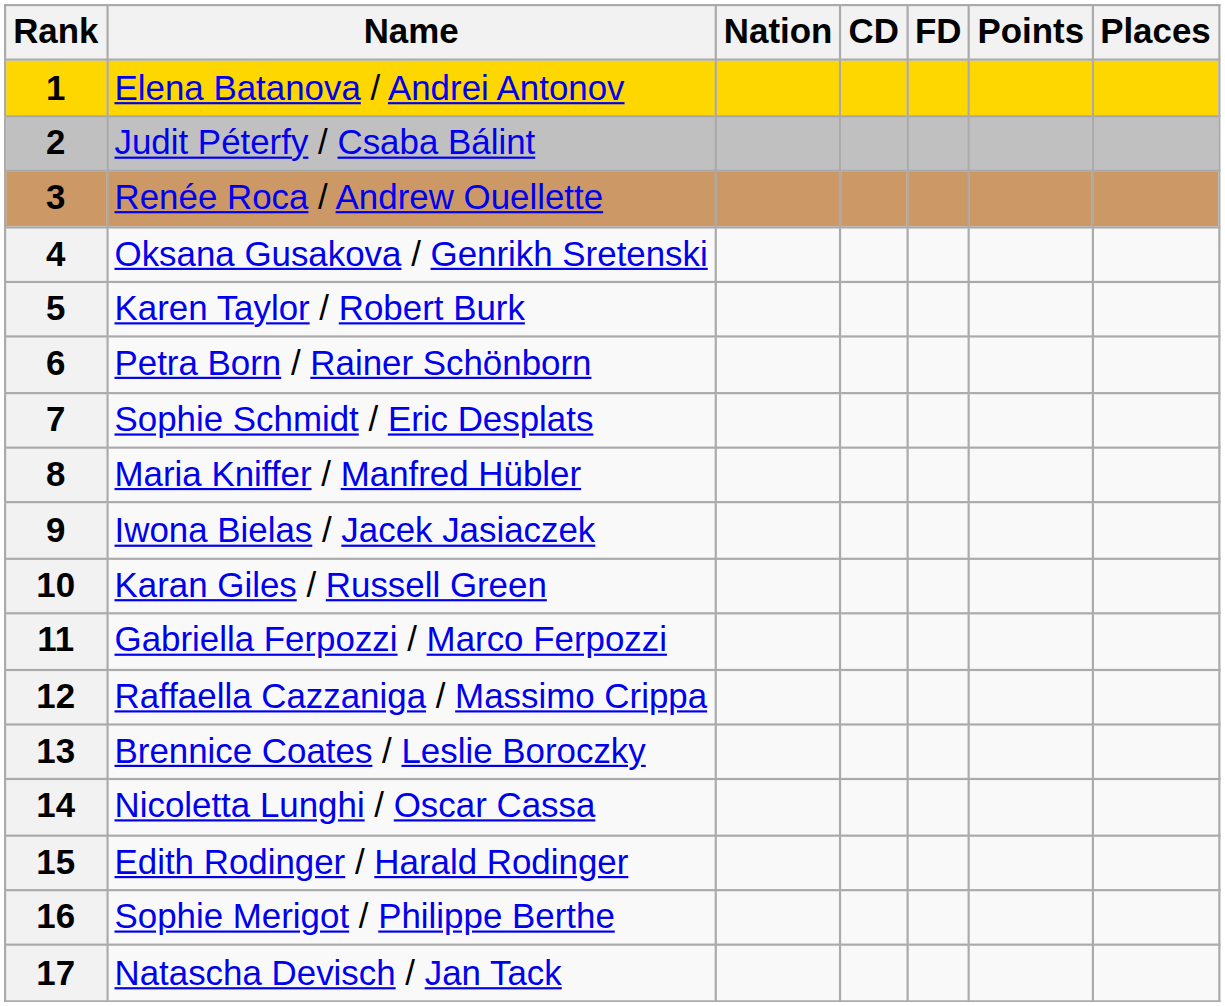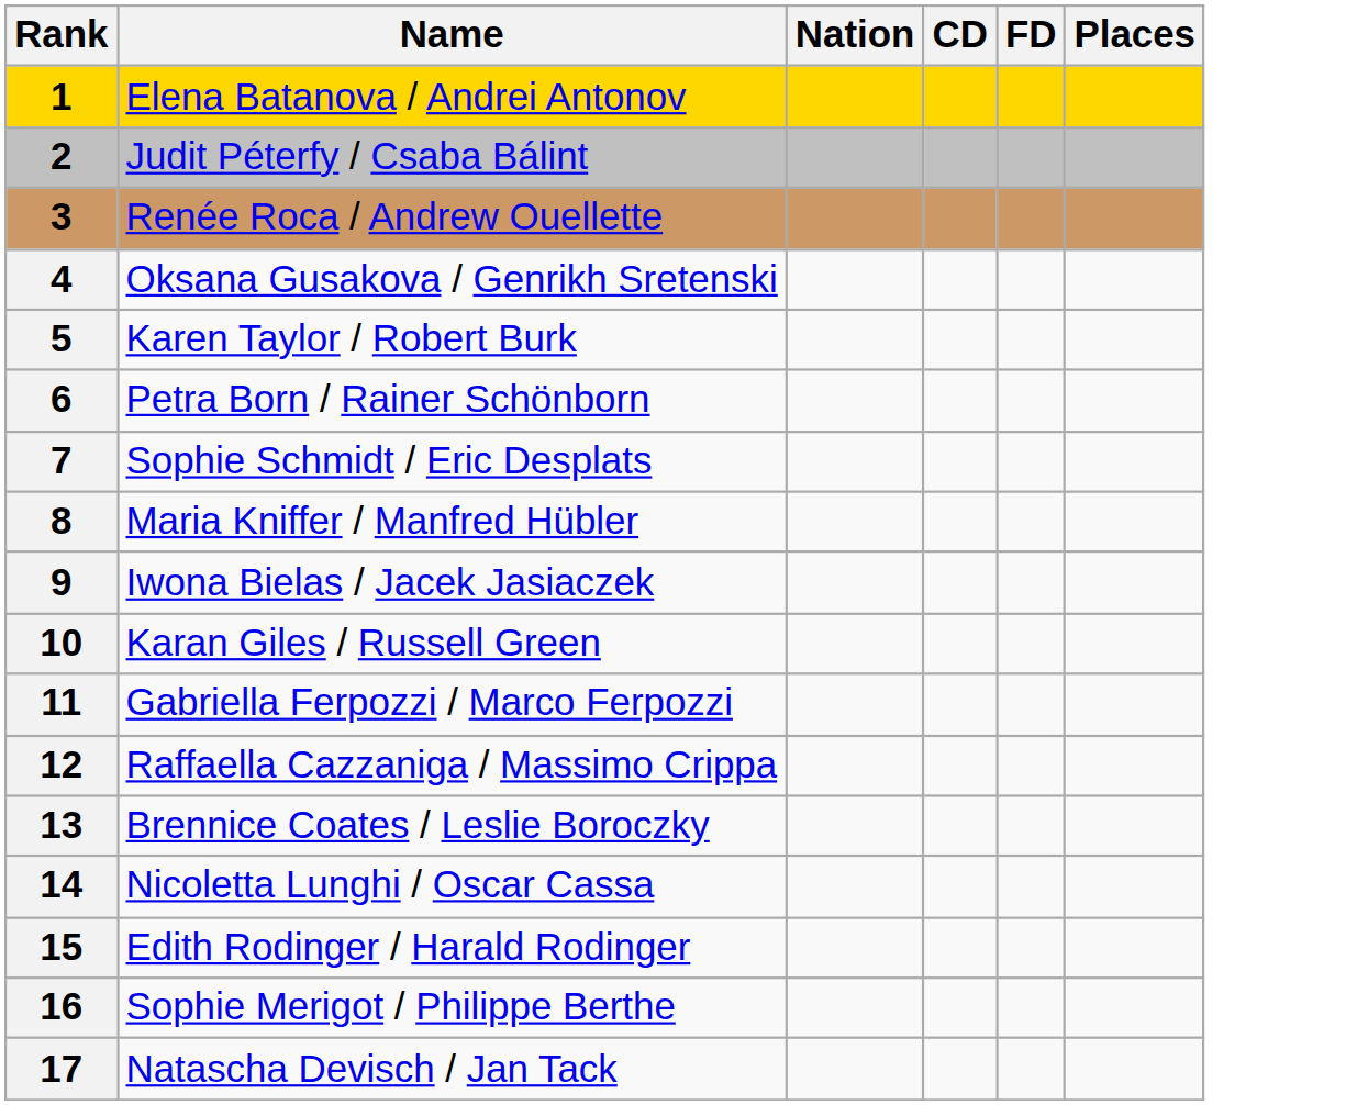 <table class="wikitable">
 <tr>
 <th>Rank</th>
 <th>Name</th>
 <th>Nation</th>
 <th>CD</th>
 <th>FD</th>
-<th>Points</th>
 <th>Places</th>
 </tr>
 <tr bgcolor=gold>
 <td align=center><strong>1</strong></td>
 <td><a href='#'>Elena Batanova</a> / <a href='#'>Andrei Antonov</a></td>
-<td></td>
 <td></td>
 <td></td>
 <td></td>
 <td></td>
 </tr>
 <tr bgcolor=silver>
 <td align=center><strong>2</strong></td>
 <td><a href='#'>Judit Péterfy</a> / <a href='#'>Csaba Bálint</a></td>
 <td></td>
 <td></td>
 <td></td>
 <td></td>
-<td></td>
 </tr>
 <tr bgcolor=cc9966>
 <td align=center><strong>3</strong></td>
 <td><a href='#'>Renée Roca</a> / <a href='#'>Andrew Ouellette</a></td>
-<td></td>
 <td></td>
 <td></td>
 <td></td>
 <td></td>
 </tr>
 <tr>
 <th>4</th>
 <td><a href='#'>Oksana Gusakova</a> / <a href='#'>Genrikh Sretenski</a></td>
 <td></td>
 <td></td>
 <td></td>
 <td></td>
-<td></td>
 </tr>
 <tr>
 <th>5</th>
 <td><a href='#'>Karen Taylor</a> / <a href='#'>Robert Burk</a></td>
-<td></td>
 <td></td>
 <td></td>
 <td></td>
 <td></td>
 </tr>
 <tr>
 <th>6</th>
 <td><a href='#'>Petra Born</a> / <a href='#'>Rainer Schönborn</a></td>
 <td></td>
 <td></td>
 <td></td>
 <td></td>
-<td></td>
 </tr>
 <tr>
 <th>7</th>
 <td><a href='#'>Sophie Schmidt</a> / <a href='#'>Eric Desplats</a></td>
-<td></td>
 <td></td>
 <td></td>
 <td></td>
 <td></td>
 </tr>
 <tr>
 <th>8</th>
 <td><a href='#'>Maria Kniffer</a> / <a href='#'>Manfred Hübler</a></td>
 <td></td>
 <td></td>
 <td></td>
 <td></td>
-<td></td>
 </tr>
 <tr>
 <th>9</th>
 <td><a href='#'>Iwona Bielas</a> / <a href='#'>Jacek Jasiaczek</a></td>
-<td></td>
 <td></td>
 <td></td>
 <td></td>
 <td></td>
 </tr>
 <tr>
 <th>10</th>
 <td><a href='#'>Karan Giles</a> / <a href='#'>Russell Green</a></td>
 <td></td>
 <td></td>
 <td></td>
 <td></td>
-<td></td>
 </tr>
 <tr>
 <th>11</th>
 <td><a href='#'>Gabriella Ferpozzi</a> / <a href='#'>Marco Ferpozzi</a></td>
-<td></td>
 <td></td>
 <td></td>
 <td></td>
 <td></td>
 </tr>
 <tr>
 <th>12</th>
 <td><a href='#'>Raffaella Cazzaniga</a> / <a href='#'>Massimo Crippa</a></td>
 <td></td>
 <td></td>
 <td></td>
 <td></td>
-<td></td>
 </tr>
 <tr>
 <th>13</th>
 <td><a href='#'>Brennice Coates</a> / <a href='#'>Leslie Boroczky</a></td>
-<td></td>
 <td></td>
 <td></td>
 <td></td>
 <td></td>
 </tr>
 <tr>
 <th>14</th>
 <td><a href='#'>Nicoletta Lunghi</a> / <a href='#'>Oscar Cassa</a></td>
 <td></td>
 <td></td>
 <td></td>
 <td></td>
-<td></td>
 </tr>
 <tr>
 <th>15</th>
 <td><a href='#'>Edith Rodinger</a> / <a href='#'>Harald Rodinger</a></td>
-<td></td>
 <td></td>
 <td></td>
 <td></td>
 <td></td>
 </tr>
 <tr>
 <th>16</th>
 <td><a href='#'>Sophie Merigot</a> / <a href='#'>Philippe Berthe</a></td>
 <td></td>
 <td></td>
 <td></td>
 <td></td>
-<td></td>
 </tr>
 <tr>
 <th>17</th>
 <td><a href='#'>Natascha Devisch</a> / <a href='#'>Jan Tack</a></td>
 <td></td>
 <td></td>
 <td></td>
 <td></td>
-<td></td>
 </tr>
 </table>
